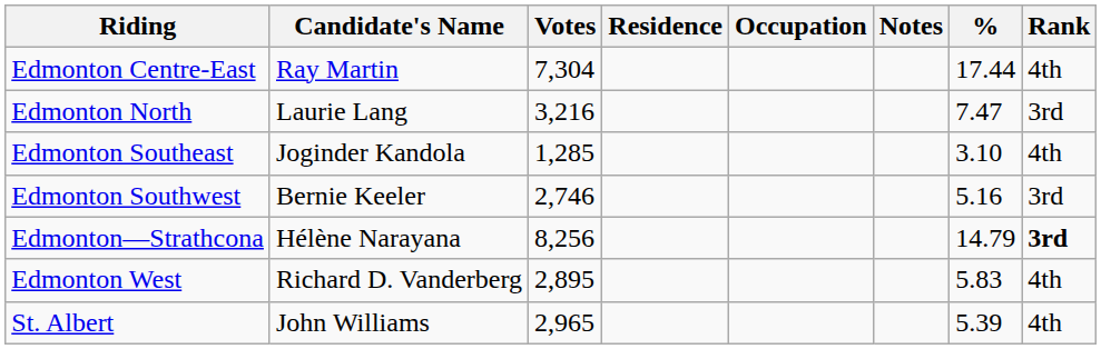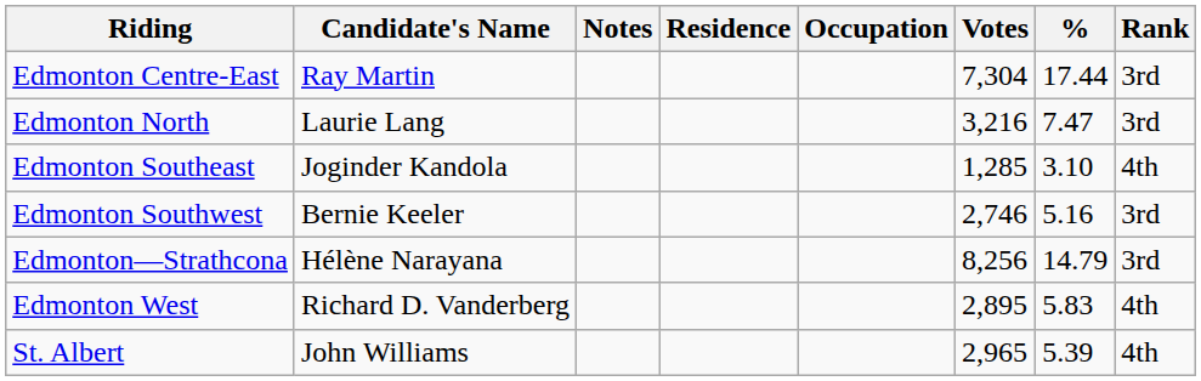 <table class="wikitable sortable">
 <tr>
 <th>Riding<br></th>
 <th>Candidate's Name</th>
-<th>Votes</th>
+<th>Notes</th>
 <th>Residence</th>
 <th>Occupation</th>
-<th>Notes</th>
+<th>Votes</th>
 <th>%</th>
 <th>Rank</th>
 </tr>
 <tr>
 <td><a href='#'>Edmonton Centre-East</a></td>
 <td><a href='#'>Ray Martin</a></td>
-<td>7,304</td>
 <td></td>
 <td></td>
 <td></td>
+<td>7,304</td>
 <td>17.44</td>
-<td>4th</td>
+<td>3rd</td>
 </tr>
 <tr>
 <td><a href='#'>Edmonton North</a></td>
 <td>Laurie Lang</td>
-<td>3,216</td>
 <td></td>
 <td></td>
 <td></td>
+<td>3,216</td>
 <td>7.47</td>
 <td>3rd</td>
 </tr>
 <tr>
 <td><a href='#'>Edmonton Southeast</a></td>
 <td>Joginder Kandola</td>
-<td>1,285</td>
 <td></td>
 <td></td>
 <td></td>
+<td>1,285</td>
 <td>3.10</td>
 <td>4th</td>
 </tr>
 <tr>
 <td><a href='#'>Edmonton Southwest</a></td>
 <td>Bernie Keeler</td>
-<td>2,746</td>
 <td></td>
 <td></td>
 <td></td>
+<td>2,746</td>
 <td>5.16</td>
 <td>3rd</td>
 </tr>
 <tr>
 <td><a href='#'>Edmonton—Strathcona</a></td>
 <td>Hélène Narayana</td>
-<td>8,256</td>
 <td></td>
 <td></td>
 <td></td>
+<td>8,256</td>
 <td>14.79</td>
-<td><strong>3rd</strong></td>
+<td>3rd</td>
 </tr>
 <tr>
 <td><a href='#'>Edmonton West</a></td>
 <td>Richard D. Vanderberg</td>
-<td>2,895</td>
 <td></td>
 <td></td>
 <td></td>
+<td>2,895</td>
 <td>5.83</td>
 <td>4th</td>
 </tr>
 <tr>
 <td><a href='#'>St. Albert</a></td>
 <td>John Williams</td>
-<td>2,965</td>
 <td></td>
 <td></td>
 <td></td>
+<td>2,965</td>
 <td>5.39</td>
 <td>4th</td>
 </tr>
 </table>
